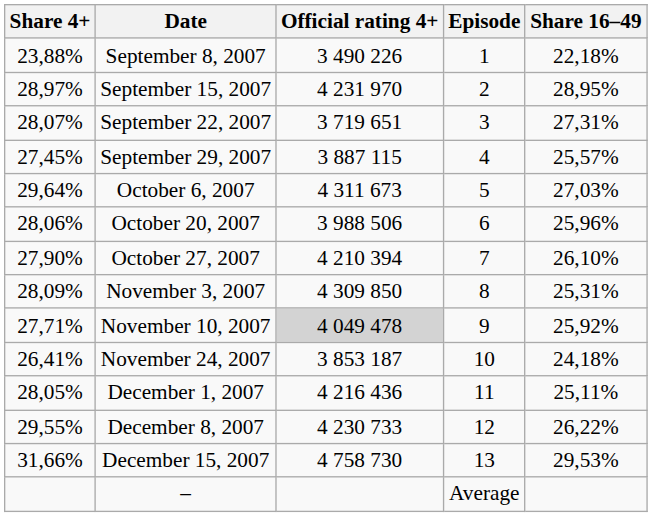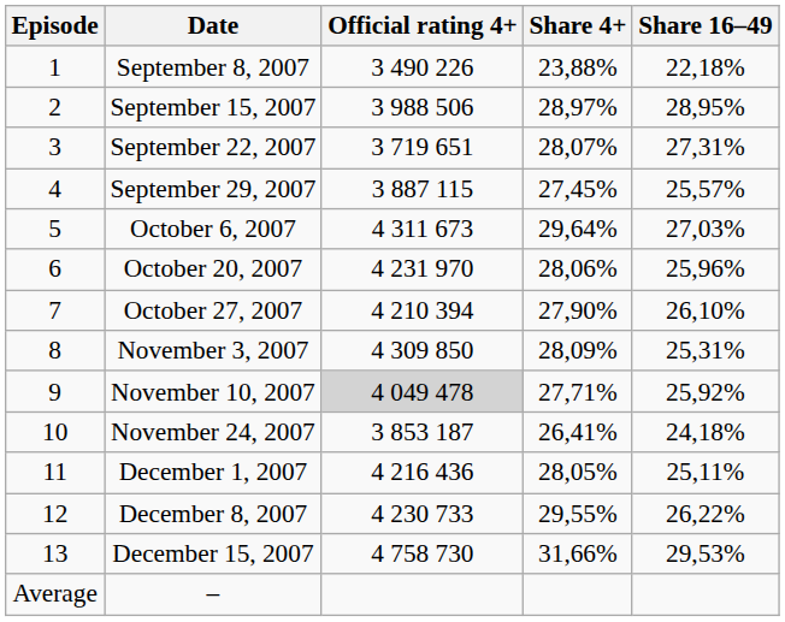 <table class="wikitable" style="font-size:100%; text-align:center">
 <tr>
-<th>Share 4+</th>
+<th>Episode</th>
 <th>Date</th>
 <th>Official rating 4+</th>
-<th>Episode</th>
+<th>Share 4+</th>
 <th>Share 16–49</th>
 </tr>
 <tr>
-<td>23,88%</td>
+<td>1</td>
 <td>September 8, 2007</td>
 <td>3 490 226</td>
-<td>1</td>
+<td>23,88%</td>
 <td>22,18%</td>
 </tr>
 <tr>
+<td>2</td>
+<td>September 15, 2007</td>
+<td>3 988 506</td>
 <td>28,97%</td>
-<td>September 15, 2007</td>
-<td>4 231 970</td>
-<td>2</td>
 <td>28,95%</td>
 </tr>
 <tr>
-<td>28,07%</td>
+<td>3</td>
 <td>September 22, 2007</td>
 <td>3 719 651</td>
-<td>3</td>
+<td>28,07%</td>
 <td>27,31%</td>
 </tr>
 <tr>
-<td>27,45%</td>
+<td>4</td>
 <td>September 29, 2007</td>
 <td>3 887 115</td>
-<td>4</td>
+<td>27,45%</td>
 <td>25,57%</td>
 </tr>
 <tr>
-<td>29,64%</td>
+<td>5</td>
 <td>October 6, 2007</td>
 <td>4 311 673</td>
-<td>5</td>
+<td>29,64%</td>
 <td>27,03%</td>
 </tr>
 <tr>
+<td>6</td>
+<td>October 20, 2007</td>
+<td>4 231 970</td>
 <td>28,06%</td>
-<td>October 20, 2007</td>
-<td>3 988 506</td>
-<td>6</td>
 <td>25,96%</td>
 </tr>
 <tr>
-<td>27,90%</td>
+<td>7</td>
 <td>October 27, 2007</td>
 <td>4 210 394</td>
-<td>7</td>
+<td>27,90%</td>
 <td>26,10%</td>
 </tr>
 <tr>
-<td>28,09%</td>
+<td>8</td>
 <td>November 3, 2007</td>
 <td>4 309 850</td>
-<td>8</td>
+<td>28,09%</td>
 <td>25,31%</td>
 </tr>
 <tr>
-<td>27,71%</td>
+<td>9</td>
 <td>November 10, 2007</td>
 <td style="background: lightgrey;">4 049 478</td>
-<td>9</td>
+<td>27,71%</td>
 <td>25,92%</td>
 </tr>
 <tr>
-<td>26,41%</td>
+<td>10</td>
 <td>November 24, 2007</td>
 <td>3 853 187</td>
-<td>10</td>
+<td>26,41%</td>
 <td>24,18%</td>
 </tr>
 <tr>
-<td>28,05%</td>
+<td>11</td>
 <td>December 1, 2007</td>
 <td>4 216 436</td>
-<td>11</td>
+<td>28,05%</td>
 <td>25,11%</td>
 </tr>
 <tr>
-<td>29,55%</td>
+<td>12</td>
 <td>December 8, 2007</td>
 <td>4 230 733</td>
-<td>12</td>
+<td>29,55%</td>
 <td>26,22%</td>
 </tr>
 <tr>
-<td>31,66%</td>
+<td>13</td>
 <td>December 15, 2007</td>
 <td>4 758 730</td>
-<td>13</td>
+<td>31,66%</td>
 <td>29,53%</td>
 </tr>
 <tr>
-<td></td>
+<td>Average</td>
 <td>–</td>
 <td></td>
-<td>Average</td>
+<td></td>
 <td></td>
 </tr>
 </table>
